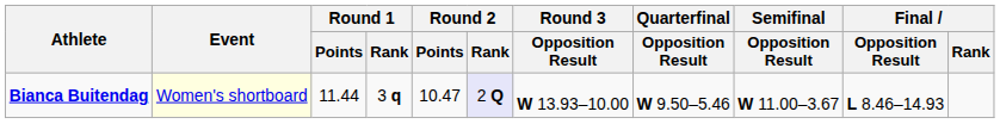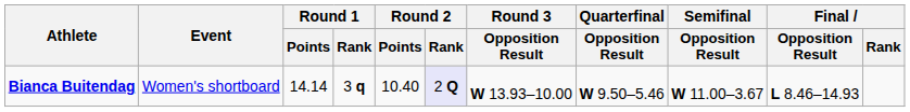 <table class="wikitable" style="font-size:90%">
 <tr>
 <th rowspan=2>Athlete</th>
 <th rowspan=2>Event</th>
 <th colspan=2>Round 1</th>
 <th colspan=2>Round 2</th>
 <th>Round 3</th>
 <th>Quarterfinal</th>
 <th>Semifinal</th>
 <th colspan=2>Final / </th>
 </tr>
 <tr style="font-size: 95%">
 <th>Points</th>
 <th>Rank</th>
 <th>Points</th>
 <th>Rank</th>
 <th>Opposition<br>Result</th>
 <th>Opposition<br>Result</th>
 <th>Opposition<br>Result</th>
 <th>Opposition<br>Result</th>
 <th>Rank</th>
 </tr>
 <tr align=center>
 <td align=left><strong><a href='#'>Bianca Buitendag</a></strong></td>
-<td align=left style="background: lightyellow;"><a href='#'>Women's shortboard</a></td>
-<td>11.44</td>
+<td align=left><a href='#'>Women's shortboard</a></td>
+<td>14.14</td>
 <td>3 <strong>q</strong></td>
-<td>10.47</td>
+<td>10.40</td>
 <td style="background: lavender;">2 <strong>Q</strong></td>
 <td><br> <strong>W</strong> 13.93–10.00</td>
 <td><br> <strong>W</strong> 9.50–5.46</td>
 <td><br> <strong>W</strong> 11.00–3.67</td>
 <td><br> <strong>L</strong> 8.46–14.93</td>
 <td></td>
 </tr>
 </table>
